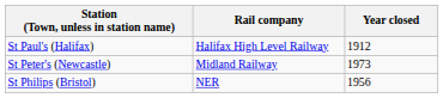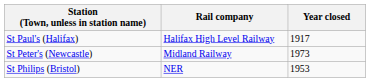 <table class="wikitable sortable">
 <tr>
 <th style="width:250px">Station<br>(Town, unless in station name)</th>
 <th style="width:200px">Rail company</th>
 <th style="width:120px">Year closed</th>
 </tr>
 <tr>
 <td><a href='#'>St Paul's</a> (<a href='#'>Halifax</a>)</td>
 <td><a href='#'>Halifax High Level Railway</a></td>
-<td>1912</td>
+<td>1917</td>
 </tr>
 <tr>
 <td><a href='#'>St Peter's</a> (<a href='#'>Newcastle</a>)</td>
 <td><a href='#'>Midland Railway</a></td>
 <td>1973</td>
 </tr>
 <tr>
 <td><a href='#'>St Philips</a> (<a href='#'>Bristol</a>)</td>
 <td><a href='#'>NER</a></td>
-<td>1956</td>
+<td>1953</td>
 </tr>
 </table>
